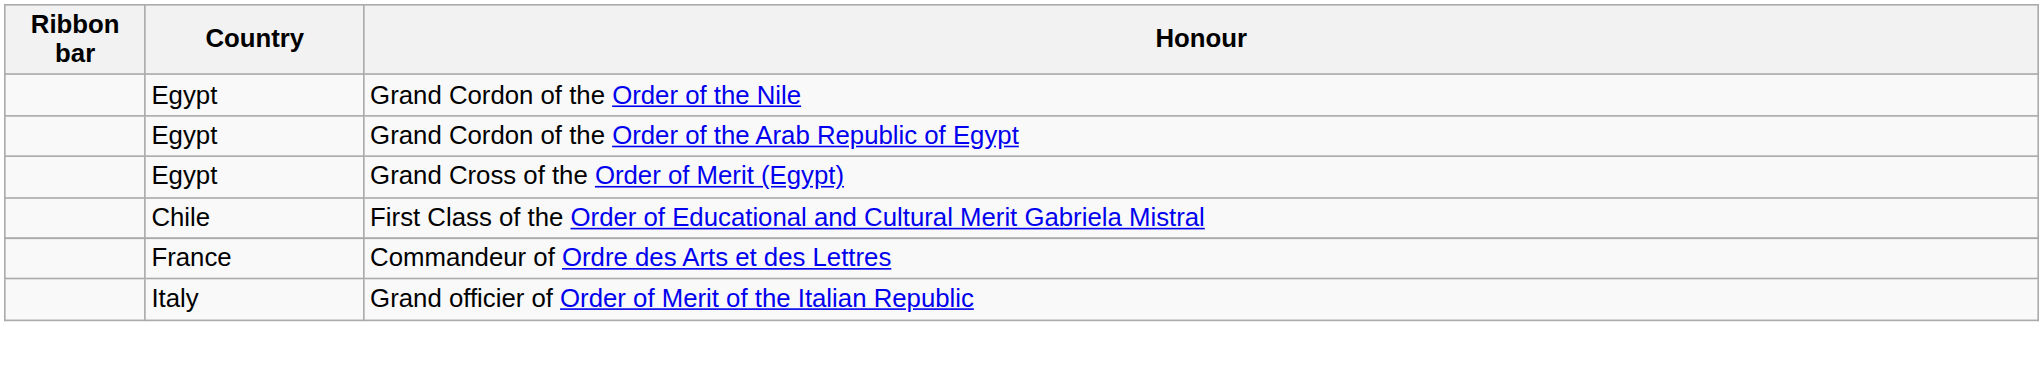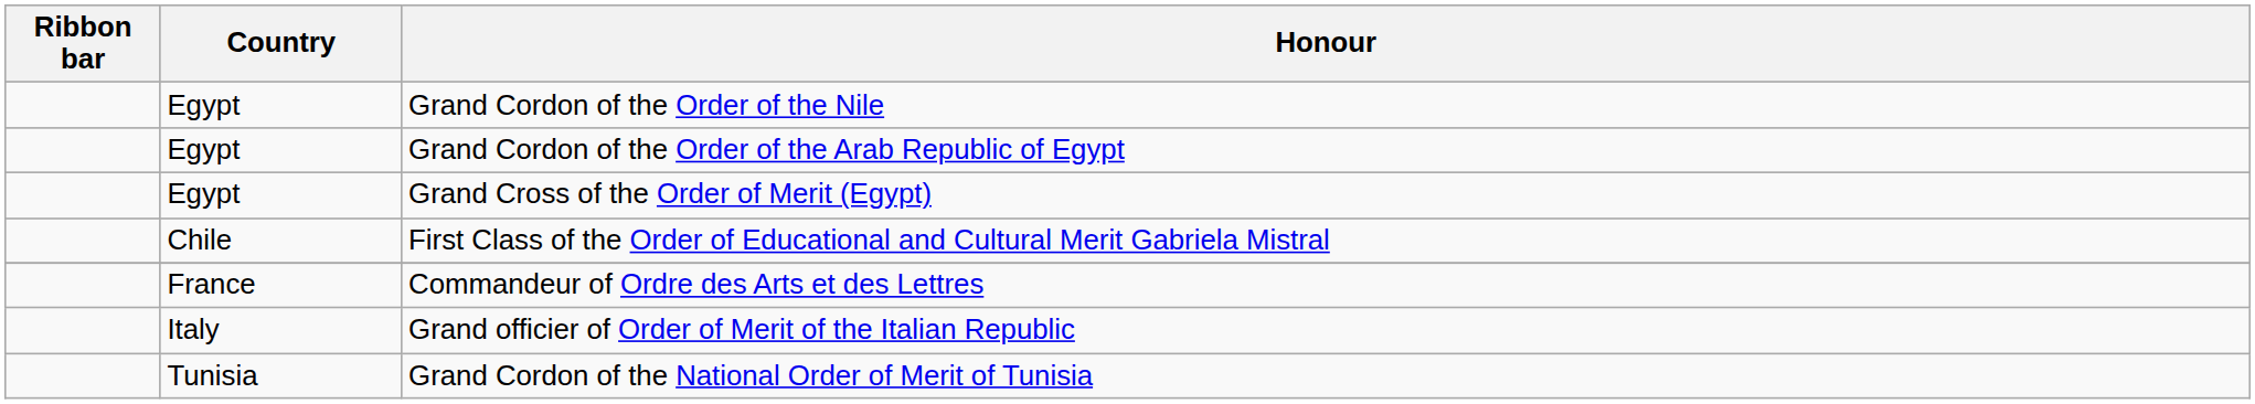 <table class="wikitable" style="width:100%;">
 <tr>
 <th style="width:80px;">Ribbon bar</th>
 <th>Country</th>
 <th>Honour</th>
 </tr>
 <tr>
 <td></td>
 <td>Egypt</td>
 <td>Grand Cordon of the <a href='#'>Order of the Nile</a></td>
 </tr>
 <tr>
 <td></td>
 <td>Egypt</td>
 <td>Grand Cordon of the <a href='#'>Order of the Arab Republic of Egypt</a></td>
 </tr>
 <tr>
 <td></td>
 <td>Egypt</td>
 <td>Grand Cross of the <a href='#'>Order of Merit (Egypt)</a></td>
 </tr>
 <tr>
 <td></td>
 <td>Chile</td>
 <td>First Class of the <a href='#'>Order of Educational and Cultural Merit Gabriela Mistral</a></td>
 </tr>
 <tr>
 </tr>
 <tr>
 <td></td>
 <td>France</td>
 <td>Commandeur of <a href='#'>Ordre des Arts et des Lettres</a></td>
 </tr>
 <tr>
 <td></td>
 <td>Italy</td>
 <td>Grand officier of <a href='#'>Order of Merit of the Italian Republic</a></td>
 </tr>
+<tr>
+<td></td>
+<td>Tunisia</td>
+<td>Grand Cordon of the <a href='#'>National Order of Merit of Tunisia</a></td>
+</tr>
 </table>
